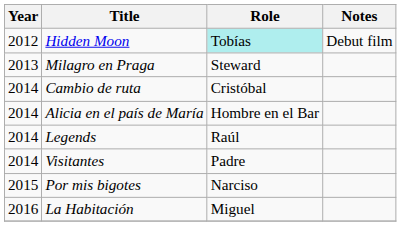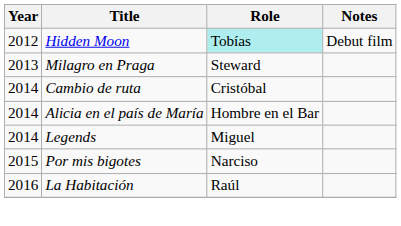 <table class="wikitable sortable">
 <tr>
 <th>Year</th>
 <th>Title</th>
 <th>Role</th>
 <th>Notes</th>
 </tr>
 <tr>
 <td>2012</td>
 <td><em><a href='#'>Hidden Moon</a></em></td>
 <td style="background: paleturquoise;">Tobías</td>
 <td>Debut film</td>
 </tr>
 <tr>
 <td>2013</td>
 <td><em>Milagro en Praga</em></td>
 <td>Steward</td>
 <td></td>
 </tr>
 <tr>
 <td>2014</td>
 <td><em>Cambio de ruta</em></td>
 <td>Cristóbal</td>
 <td></td>
 </tr>
 <tr>
 <td>2014</td>
 <td><em>Alicia en el país de María</em></td>
 <td>Hombre en el Bar</td>
 <td></td>
 </tr>
 <tr>
 <td>2014</td>
 <td><em>Legends</em></td>
-<td>Raúl</td>
-<td></td>
-</tr>
-<tr>
-<td>2014</td>
-<td><em>Visitantes</em></td>
-<td>Padre</td>
+<td>Miguel</td>
 <td></td>
 </tr>
 <tr>
 <td>2015</td>
 <td><em>Por mis bigotes</em></td>
 <td>Narciso</td>
 <td></td>
 </tr>
 <tr>
 <td>2016</td>
 <td><em>La Habitación</em></td>
-<td>Miguel</td>
+<td>Raúl</td>
 <td></td>
 </tr>
 <tr>
 </tr>
 </table>
